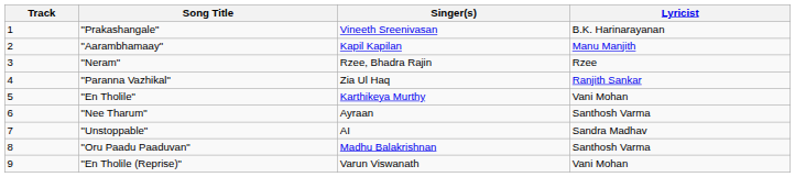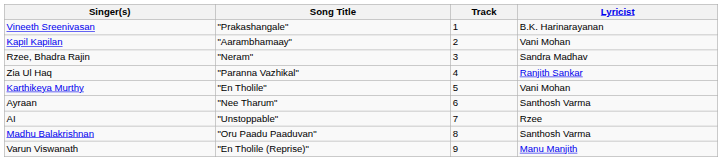 <table class="wikitable" width="60%">
 <tr>
+<th>Singer(s)</th>
+<th>Song Title</th>
 <th>Track</th>
-<th>Song Title</th>
-<th>Singer(s)</th>
 <th><a href='#'>Lyricist</a></th>
 </tr>
 <tr>
+<td><a href='#'>Vineeth Sreenivasan</a></td>
+<td>"Prakashangale"</td>
 <td>1</td>
-<td>"Prakashangale"</td>
-<td><a href='#'>Vineeth Sreenivasan</a></td>
 <td>B.K. Harinarayanan</td>
 </tr>
 <tr>
+<td><a href='#'>Kapil Kapilan</a></td>
+<td>"Aarambhamaay"</td>
 <td>2</td>
-<td>"Aarambhamaay"</td>
-<td><a href='#'>Kapil Kapilan</a></td>
-<td><a href='#'>Manu Manjith</a></td>
+<td>Vani Mohan</td>
 </tr>
 <tr>
+<td>Rzee, Bhadra Rajin</td>
+<td>"Neram"</td>
 <td>3</td>
-<td>"Neram"</td>
-<td>Rzee, Bhadra Rajin</td>
+<td>Sandra Madhav</td>
+</tr>
+<tr>
+<td>Zia Ul Haq</td>
+<td>"Paranna Vazhikal"</td>
+<td>4</td>
+<td><a href='#'>Ranjith Sankar</a></td>
+</tr>
+<tr>
+<td><a href='#'>Karthikeya Murthy</a></td>
+<td>"En Tholile"</td>
+<td>5</td>
+<td>Vani Mohan</td>
+</tr>
+<tr>
+<td>Ayraan</td>
+<td>"Nee Tharum"</td>
+<td>6</td>
+<td>Santhosh Varma</td>
+</tr>
+<tr>
+<td>AI</td>
+<td>"Unstoppable"</td>
+<td>7</td>
 <td>Rzee</td>
 </tr>
 <tr>
-<td>4</td>
-<td>"Paranna Vazhikal"</td>
-<td>Zia Ul Haq</td>
-<td><a href='#'>Ranjith Sankar</a></td>
-</tr>
-<tr>
-<td>5</td>
-<td>"En Tholile"</td>
-<td><a href='#'>Karthikeya Murthy</a></td>
-<td>Vani Mohan</td>
-</tr>
-<tr>
-<td>6</td>
-<td>"Nee Tharum"</td>
-<td>Ayraan</td>
+<td><a href='#'>Madhu Balakrishnan</a></td>
+<td>"Oru Paadu Paaduvan"</td>
+<td>8</td>
 <td>Santhosh Varma</td>
 </tr>
 <tr>
-<td>7</td>
-<td>"Unstoppable"</td>
-<td>AI</td>
-<td>Sandra Madhav</td>
-</tr>
-<tr>
-<td>8</td>
-<td>"Oru Paadu Paaduvan"</td>
-<td><a href='#'>Madhu Balakrishnan</a></td>
-<td>Santhosh Varma</td>
-</tr>
-<tr>
+<td>Varun Viswanath</td>
+<td>"En Tholile (Reprise)"</td>
 <td>9</td>
-<td>"En Tholile (Reprise)"</td>
-<td>Varun Viswanath</td>
-<td>Vani Mohan</td>
+<td><a href='#'>Manu Manjith</a></td>
 </tr>
 </table>
